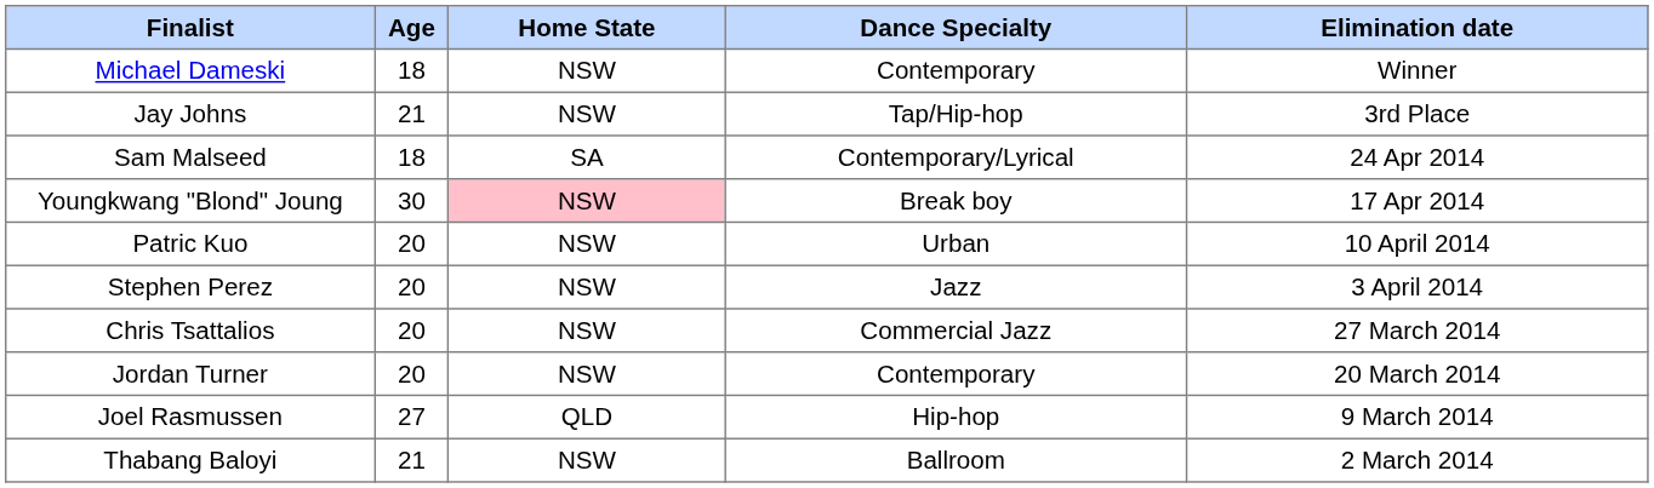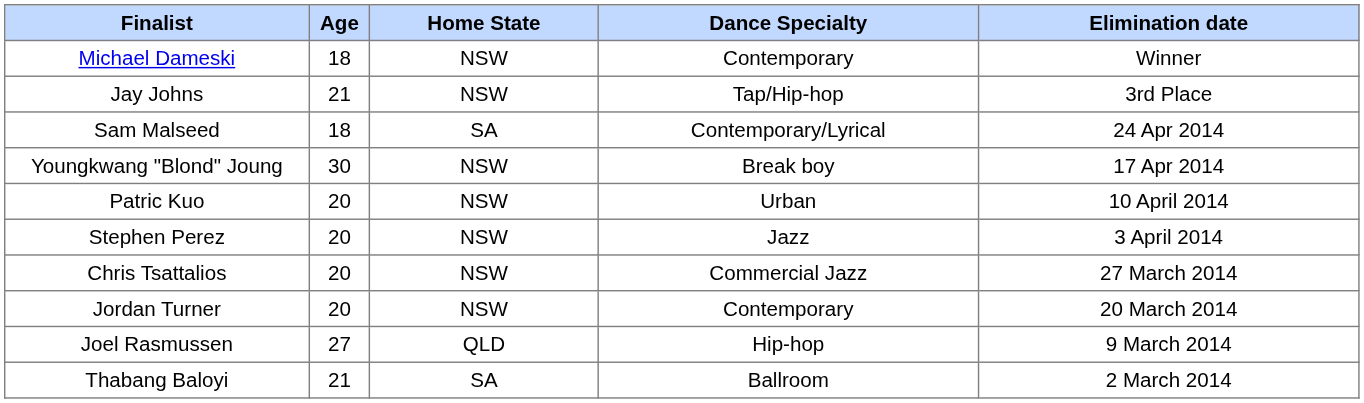 <table border="1" cellpadding="4" cellspacing="0" style="text-align:center; font-size:90%; border-collapse:collapse;" width=75%>
 <tr style="background:#C1D8FF;">
 <th width=20%>Finalist</th>
 <th width=4%; align=center>Age</th>
 <th width=15%>Home State</th>
 <th width=25%>Dance Specialty</th>
 <th width=25%>Elimination date</th>
 </tr>
 <tr>
 <td><a href='#'>Michael Dameski</a></td>
 <td>18</td>
 <td>NSW</td>
 <td>Contemporary</td>
 <td>Winner</td>
 </tr>
 <tr>
 <td>Jay Johns</td>
 <td>21</td>
 <td>NSW</td>
 <td>Tap/Hip-hop</td>
 <td>3rd Place</td>
 </tr>
 <tr>
 <td>Sam Malseed</td>
 <td>18</td>
 <td>SA</td>
 <td>Contemporary/Lyrical</td>
 <td>24 Apr 2014</td>
 </tr>
 <tr>
 <td>Youngkwang "Blond" Joung</td>
 <td>30</td>
-<td style="background: pink;">NSW</td>
+<td>NSW</td>
 <td>Break boy</td>
 <td>17 Apr 2014</td>
 </tr>
 <tr>
 <td>Patric Kuo</td>
 <td>20</td>
 <td>NSW</td>
 <td>Urban</td>
 <td>10 April 2014</td>
 </tr>
 <tr>
 <td>Stephen Perez</td>
 <td>20</td>
 <td>NSW</td>
 <td>Jazz</td>
 <td>3 April 2014</td>
 </tr>
 <tr>
 <td>Chris Tsattalios</td>
 <td>20</td>
 <td>NSW</td>
 <td>Commercial Jazz</td>
 <td>27 March 2014</td>
 </tr>
 <tr>
 <td>Jordan Turner</td>
 <td>20</td>
 <td>NSW</td>
 <td>Contemporary</td>
 <td>20 March 2014</td>
 </tr>
 <tr>
 <td>Joel Rasmussen</td>
 <td>27</td>
 <td>QLD</td>
 <td>Hip-hop</td>
 <td>9 March 2014</td>
 </tr>
 <tr>
 <td>Thabang Baloyi</td>
 <td>21</td>
-<td>NSW</td>
+<td>SA</td>
 <td>Ballroom</td>
 <td>2 March 2014</td>
 </tr>
 </table>
